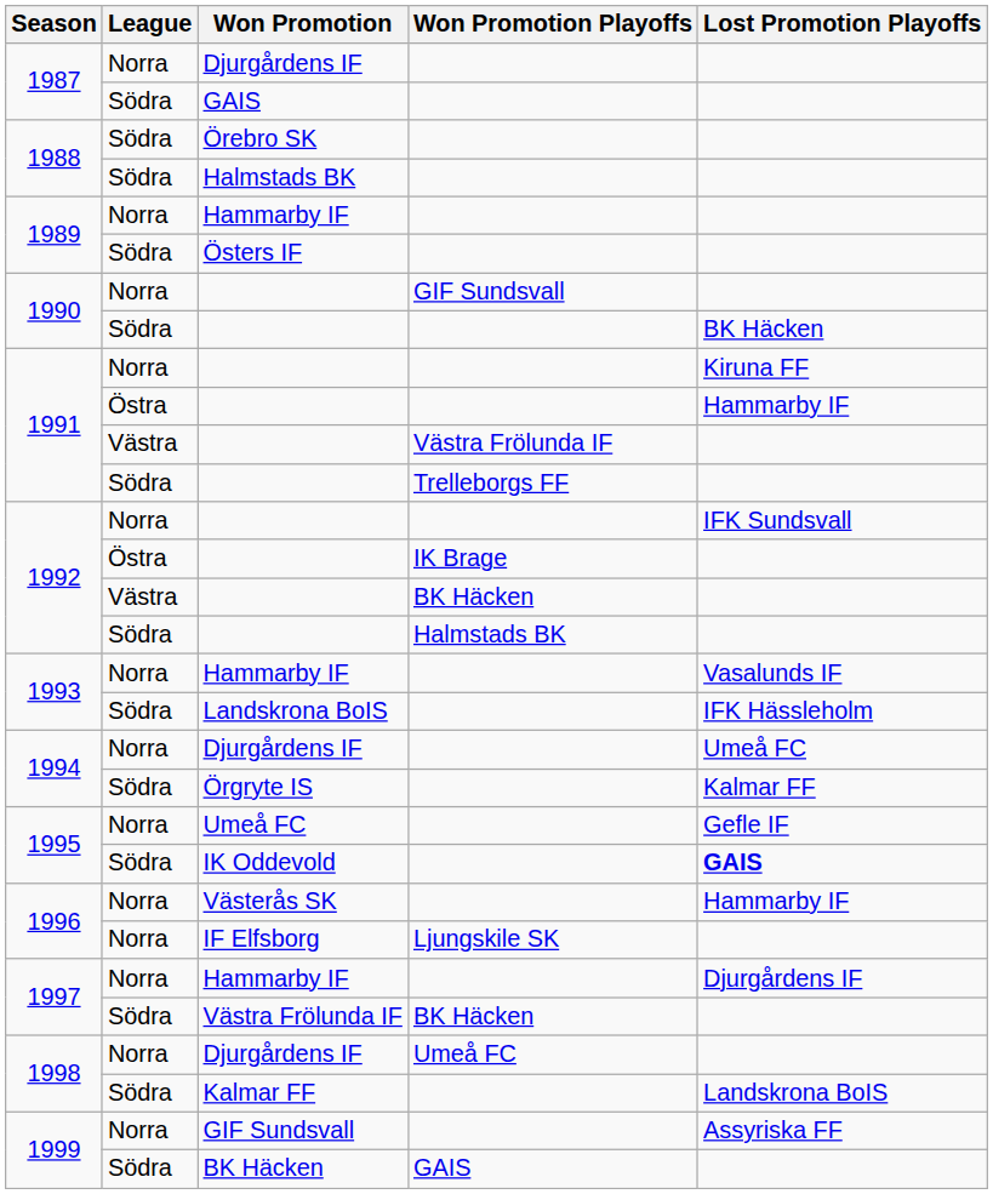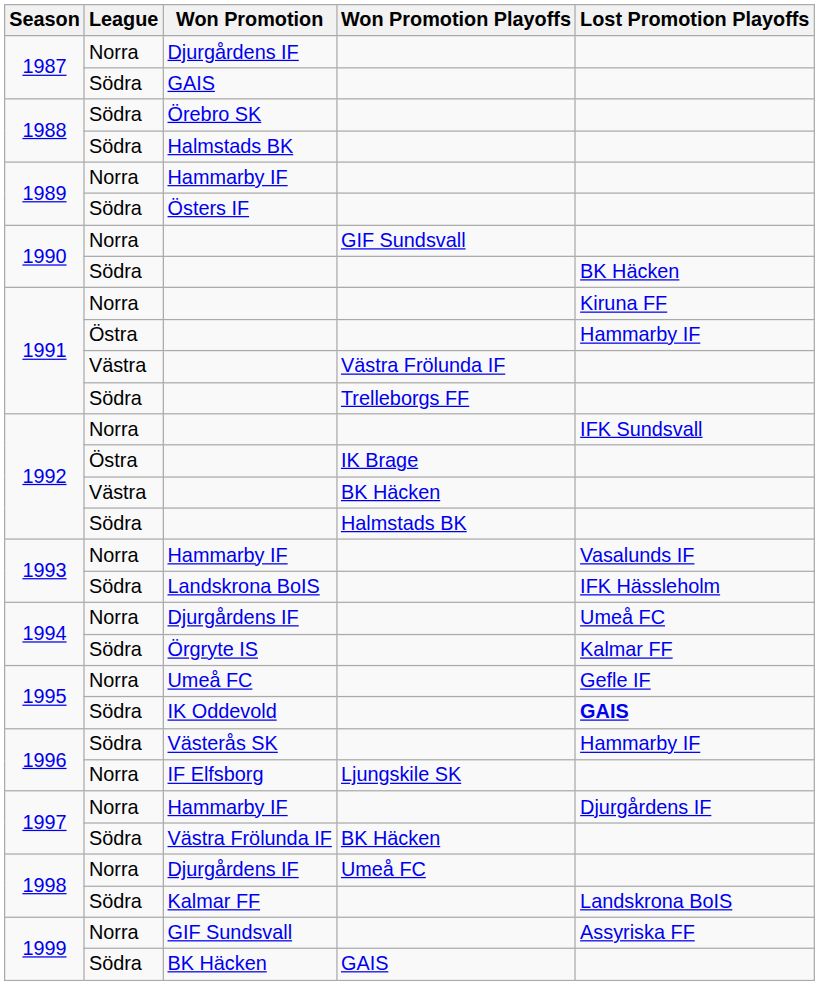 <table class="wikitable">
 <tr>
 <th>Season</th>
 <th>League</th>
 <th>Won Promotion</th>
 <th>Won Promotion Playoffs</th>
 <th>Lost Promotion Playoffs</th>
 </tr>
 <tr>
 <td align=center rowspan="2"><a href='#'>1987</a></td>
 <td>Norra</td>
 <td><a href='#'>Djurgårdens IF</a></td>
 <td></td>
 <td></td>
 </tr>
 <tr>
 <td>Södra</td>
 <td><a href='#'>GAIS</a></td>
 <td></td>
 <td></td>
 </tr>
 <tr>
 <td align=center rowspan="2"><a href='#'>1988</a></td>
 <td>Södra</td>
 <td><a href='#'>Örebro SK</a></td>
 <td></td>
 <td></td>
 </tr>
 <tr>
 <td>Södra</td>
 <td><a href='#'>Halmstads BK</a></td>
 <td></td>
 <td></td>
 </tr>
 <tr>
 <td align=center rowspan="2"><a href='#'>1989</a></td>
 <td>Norra</td>
 <td><a href='#'>Hammarby IF</a></td>
 <td></td>
 <td></td>
 </tr>
 <tr>
 <td>Södra</td>
 <td><a href='#'>Östers IF</a></td>
 <td></td>
 <td></td>
 </tr>
 <tr>
 <td align=center rowspan="2"><a href='#'>1990</a></td>
 <td>Norra</td>
 <td></td>
 <td><a href='#'>GIF Sundsvall</a></td>
 <td></td>
 </tr>
 <tr>
 <td>Södra</td>
 <td></td>
 <td></td>
 <td><a href='#'>BK Häcken</a></td>
 </tr>
 <tr>
 <td align=center rowspan="4"><a href='#'>1991</a></td>
 <td>Norra</td>
 <td></td>
 <td></td>
 <td><a href='#'>Kiruna FF</a></td>
 </tr>
 <tr>
 <td>Östra</td>
 <td></td>
 <td></td>
 <td><a href='#'>Hammarby IF</a></td>
 </tr>
 <tr>
 <td>Västra</td>
 <td></td>
 <td><a href='#'>Västra Frölunda IF</a></td>
 <td></td>
 </tr>
 <tr>
 <td>Södra</td>
 <td></td>
 <td><a href='#'>Trelleborgs FF</a></td>
 <td></td>
 </tr>
 <tr>
 <td align=center rowspan="4"><a href='#'>1992</a></td>
 <td>Norra</td>
 <td></td>
 <td></td>
 <td><a href='#'>IFK Sundsvall</a></td>
 </tr>
 <tr>
 <td>Östra</td>
 <td></td>
 <td><a href='#'>IK Brage</a></td>
 <td></td>
 </tr>
 <tr>
 <td>Västra</td>
 <td></td>
 <td><a href='#'>BK Häcken</a></td>
 <td></td>
 </tr>
 <tr>
 <td>Södra</td>
 <td></td>
 <td><a href='#'>Halmstads BK</a></td>
 <td></td>
 </tr>
 <tr>
 <td align=center rowspan="2"><a href='#'>1993</a></td>
 <td>Norra</td>
 <td><a href='#'>Hammarby IF</a></td>
 <td></td>
 <td><a href='#'>Vasalunds IF</a></td>
 </tr>
 <tr>
 <td>Södra</td>
 <td><a href='#'>Landskrona BoIS</a></td>
 <td></td>
 <td><a href='#'>IFK Hässleholm</a></td>
 </tr>
 <tr>
 <td align=center rowspan="2"><a href='#'>1994</a></td>
 <td>Norra</td>
 <td><a href='#'>Djurgårdens IF</a></td>
 <td></td>
 <td><a href='#'>Umeå FC</a></td>
 </tr>
 <tr>
 <td>Södra</td>
 <td><a href='#'>Örgryte IS</a></td>
 <td></td>
 <td><a href='#'>Kalmar FF</a></td>
 </tr>
 <tr>
 <td align=center rowspan="2"><a href='#'>1995</a></td>
 <td>Norra</td>
 <td><a href='#'>Umeå FC</a></td>
 <td></td>
 <td><a href='#'>Gefle IF</a></td>
 </tr>
 <tr>
 <td>Södra</td>
 <td><a href='#'>IK Oddevold</a></td>
 <td></td>
 <td><strong><a href='#'>GAIS</a></strong></td>
 </tr>
 <tr>
 <td align=center rowspan="2"><a href='#'>1996</a></td>
-<td>Norra</td>
+<td>Södra</td>
 <td><a href='#'>Västerås SK</a></td>
 <td></td>
 <td><a href='#'>Hammarby IF</a></td>
 </tr>
 <tr>
 <td>Norra</td>
 <td><a href='#'>IF Elfsborg</a></td>
 <td><a href='#'>Ljungskile SK</a></td>
 <td></td>
 </tr>
 <tr>
 <td align=center rowspan="2"><a href='#'>1997</a></td>
 <td>Norra</td>
 <td><a href='#'>Hammarby IF</a></td>
 <td></td>
 <td><a href='#'>Djurgårdens IF</a></td>
 </tr>
 <tr>
 <td>Södra</td>
 <td><a href='#'>Västra Frölunda IF</a></td>
 <td><a href='#'>BK Häcken</a></td>
 <td></td>
 </tr>
 <tr>
 <td align=center rowspan="2"><a href='#'>1998</a></td>
 <td>Norra</td>
 <td><a href='#'>Djurgårdens IF</a></td>
 <td><a href='#'>Umeå FC</a></td>
 <td></td>
 </tr>
 <tr>
 <td>Södra</td>
 <td><a href='#'>Kalmar FF</a></td>
 <td></td>
 <td><a href='#'>Landskrona BoIS</a></td>
 </tr>
 <tr>
 <td align=center rowspan="2"><a href='#'>1999</a></td>
 <td>Norra</td>
 <td><a href='#'>GIF Sundsvall</a></td>
 <td></td>
 <td><a href='#'>Assyriska FF</a></td>
 </tr>
 <tr>
 <td>Södra</td>
 <td><a href='#'>BK Häcken</a></td>
 <td><a href='#'>GAIS</a></td>
 <td></td>
 </tr>
 </table>
